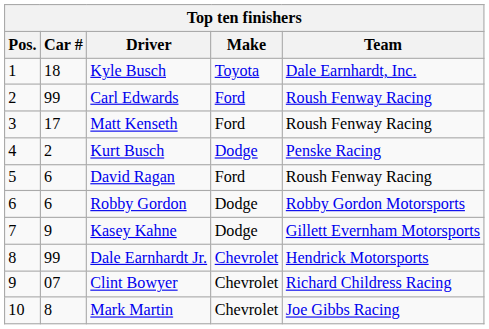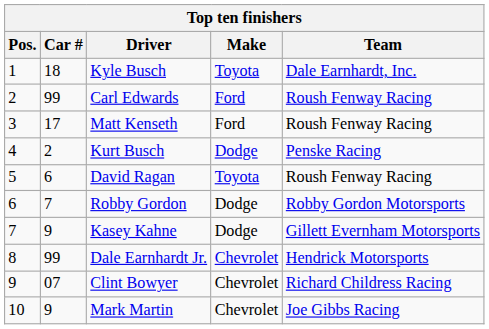 <table class="wikitable" style="font-size:90%;">
 <tr>
 <th colspan="9">Top ten finishers</th>
 </tr>
 <tr>
 <th>Pos.</th>
 <th>Car #</th>
 <th>Driver</th>
 <th>Make</th>
 <th>Team</th>
 </tr>
 <tr>
 <td>1</td>
 <td>18</td>
 <td><a href='#'>Kyle Busch</a></td>
 <td><a href='#'>Toyota</a></td>
 <td><a href='#'>Dale Earnhardt, Inc.</a></td>
 </tr>
 <tr>
 <td>2</td>
 <td>99</td>
 <td><a href='#'>Carl Edwards</a></td>
 <td><a href='#'>Ford</a></td>
 <td><a href='#'>Roush Fenway Racing</a></td>
 </tr>
 <tr>
 <td>3</td>
 <td>17</td>
 <td><a href='#'>Matt Kenseth</a></td>
 <td>Ford</td>
 <td>Roush Fenway Racing</td>
 </tr>
 <tr>
 <td>4</td>
 <td>2</td>
 <td><a href='#'>Kurt Busch</a></td>
 <td><a href='#'>Dodge</a></td>
 <td><a href='#'>Penske Racing</a></td>
 </tr>
 <tr>
 <td>5</td>
 <td>6</td>
 <td><a href='#'>David Ragan</a></td>
-<td>Ford</td>
+<td><a href='#'>Toyota</a></td>
 <td>Roush Fenway Racing</td>
 </tr>
 <tr>
 <td>6</td>
-<td>6</td>
+<td>7</td>
 <td><a href='#'>Robby Gordon</a></td>
 <td>Dodge</td>
 <td><a href='#'>Robby Gordon Motorsports</a></td>
 </tr>
 <tr>
 <td>7</td>
 <td>9</td>
 <td><a href='#'>Kasey Kahne</a></td>
 <td>Dodge</td>
 <td><a href='#'>Gillett Evernham Motorsports</a></td>
 </tr>
 <tr>
 <td>8</td>
 <td>99</td>
 <td><a href='#'>Dale Earnhardt Jr.</a></td>
 <td><a href='#'>Chevrolet</a></td>
 <td><a href='#'>Hendrick Motorsports</a></td>
 </tr>
 <tr>
 <td>9</td>
 <td>07</td>
 <td><a href='#'>Clint Bowyer</a></td>
 <td>Chevrolet</td>
 <td><a href='#'>Richard Childress Racing</a></td>
 </tr>
 <tr>
 <td>10</td>
-<td>8</td>
+<td>9</td>
 <td><a href='#'>Mark Martin</a></td>
 <td>Chevrolet</td>
 <td><a href='#'>Joe Gibbs Racing</a></td>
 </tr>
 </table>
